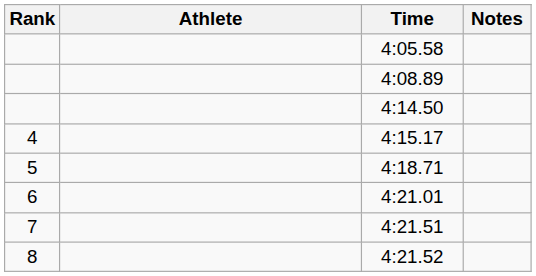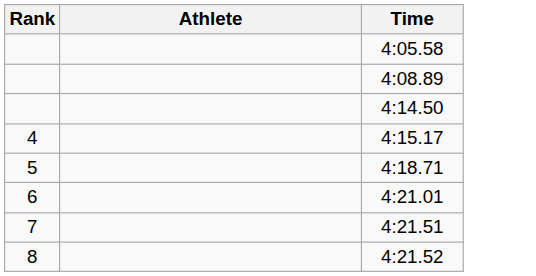 <table class="wikitable" style="text-align:center">
 <tr>
 <th width=40>Rank</th>
 <th width=250>Athlete</th>
 <th width=80>Time</th>
-<th width=50>Notes</th>
 </tr>
 <tr>
 <td></td>
 <td align=left></td>
 <td>4:05.58</td>
-<td></td>
 </tr>
 <tr>
 <td></td>
 <td align=left></td>
 <td>4:08.89</td>
-<td></td>
 </tr>
 <tr>
 <td></td>
 <td align=left></td>
 <td>4:14.50</td>
-<td></td>
 </tr>
 <tr>
 <td>4</td>
 <td align=left></td>
 <td>4:15.17</td>
-<td></td>
 </tr>
 <tr>
 <td>5</td>
 <td align=left></td>
 <td>4:18.71</td>
-<td></td>
 </tr>
 <tr>
 <td>6</td>
 <td align=left></td>
 <td>4:21.01</td>
-<td></td>
 </tr>
 <tr>
 <td>7</td>
 <td align=left></td>
 <td>4:21.51</td>
-<td></td>
 </tr>
 <tr>
 <td>8</td>
 <td align=left></td>
 <td>4:21.52</td>
-<td></td>
 </tr>
 </table>
